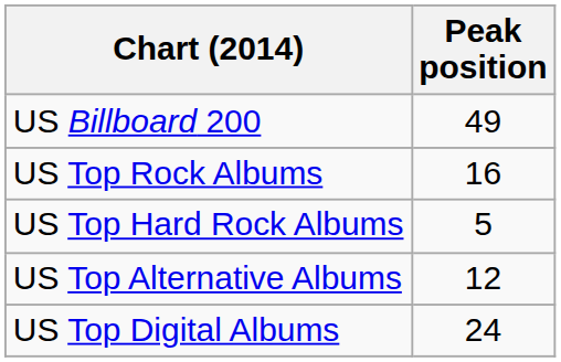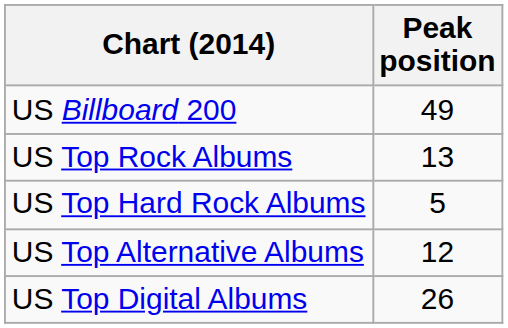 <table class="wikitable sortable">
 <tr>
 <th>Chart (2014)</th>
 <th>Peak<br>position</th>
 </tr>
 <tr>
 <td>US <a href='#'><em>Billboard</em> 200</a></td>
 <td style="text-align:center;">49</td>
 </tr>
 <tr>
 <td>US <a href='#'>Top Rock Albums</a></td>
-<td style="text-align:center;">16</td>
+<td style="text-align:center;">13</td>
 </tr>
 <tr>
 <td>US <a href='#'>Top Hard Rock Albums</a></td>
 <td style="text-align:center;">5</td>
 </tr>
 <tr>
 <td>US <a href='#'>Top Alternative Albums</a></td>
 <td style="text-align:center;">12</td>
 </tr>
 <tr>
 <td>US <a href='#'>Top Digital Albums</a></td>
-<td style="text-align:center;">24</td>
+<td style="text-align:center;">26</td>
 </tr>
 </table>
